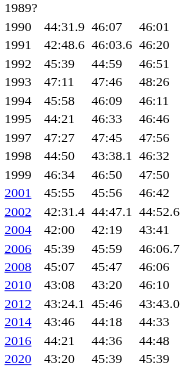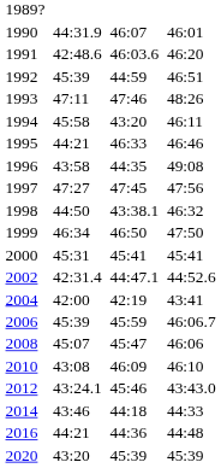 <table>
 <tr>
 <td>1989?</td>
 <td></td>
 <td></td>
 <td></td>
 <td></td>
 <td></td>
 <td></td>
 </tr>
 <tr>
 <td>1990</td>
 <td></td>
 <td>44:31.9</td>
 <td></td>
 <td>46:07</td>
 <td></td>
 <td>46:01</td>
 </tr>
 <tr>
 <td>1991</td>
 <td></td>
 <td>42:48.6</td>
 <td></td>
 <td>46:03.6</td>
 <td></td>
 <td>46:20</td>
 </tr>
 <tr>
 <td>1992</td>
 <td></td>
 <td>45:39</td>
 <td></td>
 <td>44:59</td>
 <td></td>
 <td>46:51</td>
 </tr>
 <tr>
 <td>1993</td>
 <td></td>
 <td>47:11</td>
 <td></td>
 <td>47:46</td>
 <td></td>
 <td>48:26</td>
 </tr>
 <tr>
 <td>1994</td>
 <td></td>
 <td>45:58</td>
 <td></td>
-<td>46:09</td>
+<td>43:20</td>
 <td></td>
 <td>46:11</td>
 </tr>
 <tr>
 <td>1995</td>
 <td></td>
 <td>44:21</td>
 <td></td>
 <td>46:33</td>
 <td></td>
 <td>46:46</td>
+</tr>
+<tr>
+<td>1996</td>
+<td></td>
+<td>43:58</td>
+<td></td>
+<td>44:35</td>
+<td></td>
+<td>49:08</td>
 </tr>
 <tr>
 <td>1997</td>
 <td></td>
 <td>47:27</td>
 <td></td>
 <td>47:45</td>
 <td></td>
 <td>47:56</td>
 </tr>
 <tr>
 <td>1998</td>
 <td></td>
 <td>44:50</td>
 <td></td>
 <td>43:38.1</td>
 <td></td>
 <td>46:32</td>
 </tr>
 <tr>
 <td>1999</td>
 <td></td>
 <td>46:34</td>
 <td></td>
 <td>46:50</td>
 <td></td>
 <td>47:50</td>
 </tr>
 <tr>
-<td><a href='#'>2001</a></td>
+<td>2000</td>
 <td></td>
-<td>45:55</td>
+<td>45:31</td>
 <td></td>
-<td>45:56</td>
+<td>45:41</td>
 <td></td>
-<td>46:42</td>
+<td>45:41</td>
 </tr>
 <tr>
 <td><a href='#'>2002</a></td>
 <td></td>
 <td>42:31.4</td>
 <td></td>
 <td>44:47.1</td>
 <td></td>
 <td>44:52.6</td>
 </tr>
 <tr>
 <td><a href='#'>2004</a></td>
 <td></td>
 <td>42:00</td>
 <td></td>
 <td>42:19</td>
 <td></td>
 <td>43:41</td>
 </tr>
 <tr>
 <td><a href='#'>2006</a></td>
 <td></td>
 <td>45:39</td>
 <td></td>
 <td>45:59</td>
 <td></td>
 <td>46:06.7</td>
 </tr>
 <tr>
 <td><a href='#'>2008</a></td>
 <td></td>
 <td>45:07</td>
 <td></td>
 <td>45:47</td>
 <td></td>
 <td>46:06</td>
 </tr>
 <tr>
 <td><a href='#'>2010</a></td>
 <td></td>
 <td>43:08</td>
 <td></td>
-<td>43:20</td>
+<td>46:09</td>
 <td></td>
 <td>46:10</td>
 </tr>
 <tr>
 <td><a href='#'>2012</a></td>
 <td></td>
 <td>43:24.1</td>
 <td></td>
 <td>45:46</td>
 <td></td>
 <td>43:43.0</td>
 </tr>
 <tr>
 <td><a href='#'>2014</a></td>
 <td></td>
 <td>43:46</td>
 <td></td>
 <td>44:18</td>
 <td></td>
 <td>44:33</td>
 </tr>
 <tr>
 <td><a href='#'>2016</a></td>
 <td></td>
 <td>44:21</td>
 <td></td>
 <td>44:36</td>
 <td></td>
 <td>44:48</td>
 </tr>
 <tr>
 <td><a href='#'>2020</a></td>
 <td></td>
 <td>43:20</td>
 <td></td>
 <td>45:39</td>
 <td></td>
 <td>45:39</td>
 </tr>
 </table>
